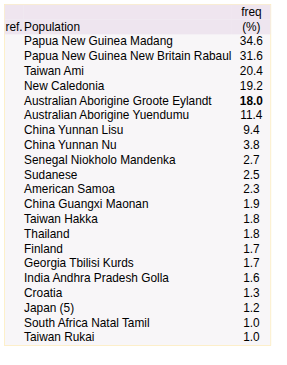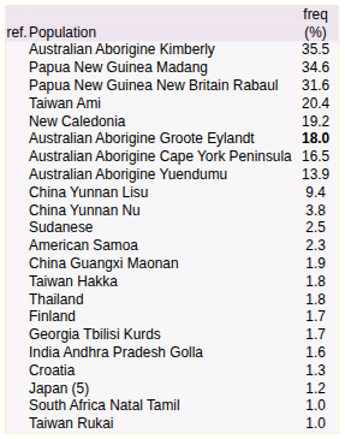 <table border="0" cellspacing="0" cellpadding="1" align="left" style="text-align:center; margin-right: 3em;  border:1px #ffeebb solid; background:#f8f6f8; ">
 <tr style="background:#efe5ef">
 <td></td>
 <td></td>
 <td>freq</td>
 </tr>
 <tr style="background:#eee5ef">
 <td>ref.</td>
 <td align="left">Population</td>
 <td style="width:50px">(%)</td>
+</tr>
+<tr>
+<td></td>
+<td align="left">Australian Aborigine Kimberly</td>
+<td>35.5</td>
 </tr>
 <tr>
 <td></td>
 <td align="left">Papua New Guinea Madang</td>
 <td>34.6</td>
 </tr>
 <tr>
 <td></td>
 <td align="left">Papua New Guinea New Britain Rabaul</td>
 <td>31.6</td>
 </tr>
 <tr>
 <td></td>
 <td align="left">Taiwan Ami</td>
 <td>20.4</td>
 </tr>
 <tr>
 <td></td>
 <td align="left">New Caledonia</td>
 <td>19.2</td>
 </tr>
 <tr>
 <td></td>
 <td align="left">Australian Aborigine Groote Eylandt</td>
 <td><strong>18.0</strong></td>
 </tr>
 <tr>
 <td></td>
+<td align="left">Australian Aborigine Cape York Peninsula</td>
+<td>16.5</td>
+</tr>
+<tr>
+<td></td>
 <td align="left">Australian Aborigine Yuendumu</td>
-<td>11.4</td>
+<td>13.9</td>
 </tr>
 <tr>
 <td></td>
 <td align="left">China Yunnan Lisu</td>
 <td>9.4</td>
 </tr>
 <tr>
 <td></td>
 <td align="left">China Yunnan Nu</td>
 <td>3.8</td>
-</tr>
-<tr>
-<td></td>
-<td align="left">Senegal Niokholo Mandenka</td>
-<td>2.7</td>
 </tr>
 <tr>
 <td></td>
 <td align="left">Sudanese</td>
 <td>2.5</td>
 </tr>
 <tr>
 <td></td>
 <td align="left">American Samoa</td>
 <td>2.3</td>
 </tr>
 <tr>
 <td></td>
 <td align="left">China Guangxi Maonan</td>
 <td>1.9</td>
 </tr>
 <tr>
 <td></td>
 <td align="left">Taiwan Hakka</td>
 <td>1.8</td>
 </tr>
 <tr>
 <td></td>
 <td align="left">Thailand</td>
 <td>1.8</td>
 </tr>
 <tr>
 <td></td>
 <td align="left">Finland</td>
 <td>1.7</td>
 </tr>
 <tr>
 <td></td>
 <td align="left">Georgia Tbilisi Kurds</td>
 <td>1.7</td>
 </tr>
 <tr>
 <td></td>
 <td align="left">India Andhra Pradesh Golla</td>
 <td>1.6</td>
 </tr>
 <tr>
 <td></td>
 <td align="left">Croatia</td>
 <td>1.3</td>
 </tr>
 <tr>
 <td></td>
 <td align="left">Japan (5)</td>
 <td>1.2</td>
 </tr>
 <tr>
 <td></td>
 <td align="left">South Africa Natal Tamil</td>
 <td>1.0</td>
 </tr>
 <tr>
 <td></td>
 <td align="left">Taiwan Rukai</td>
 <td>1.0</td>
 </tr>
 </table>
